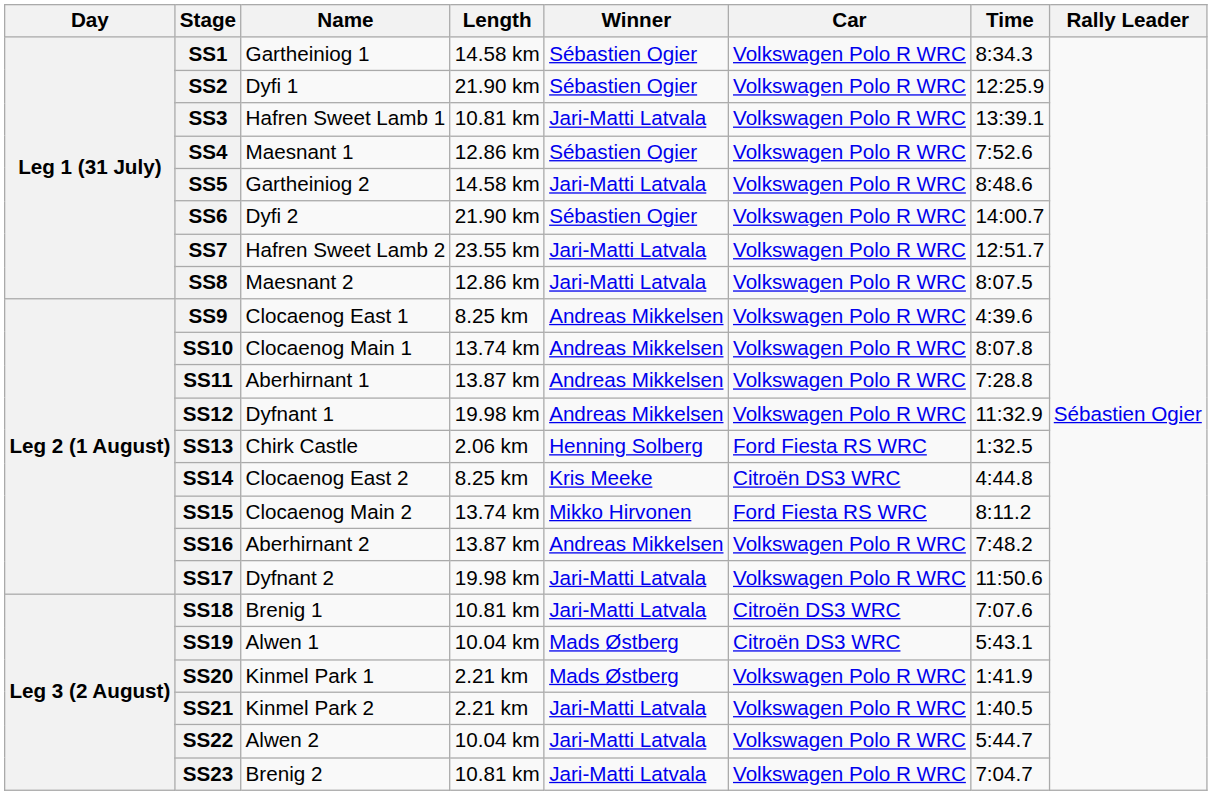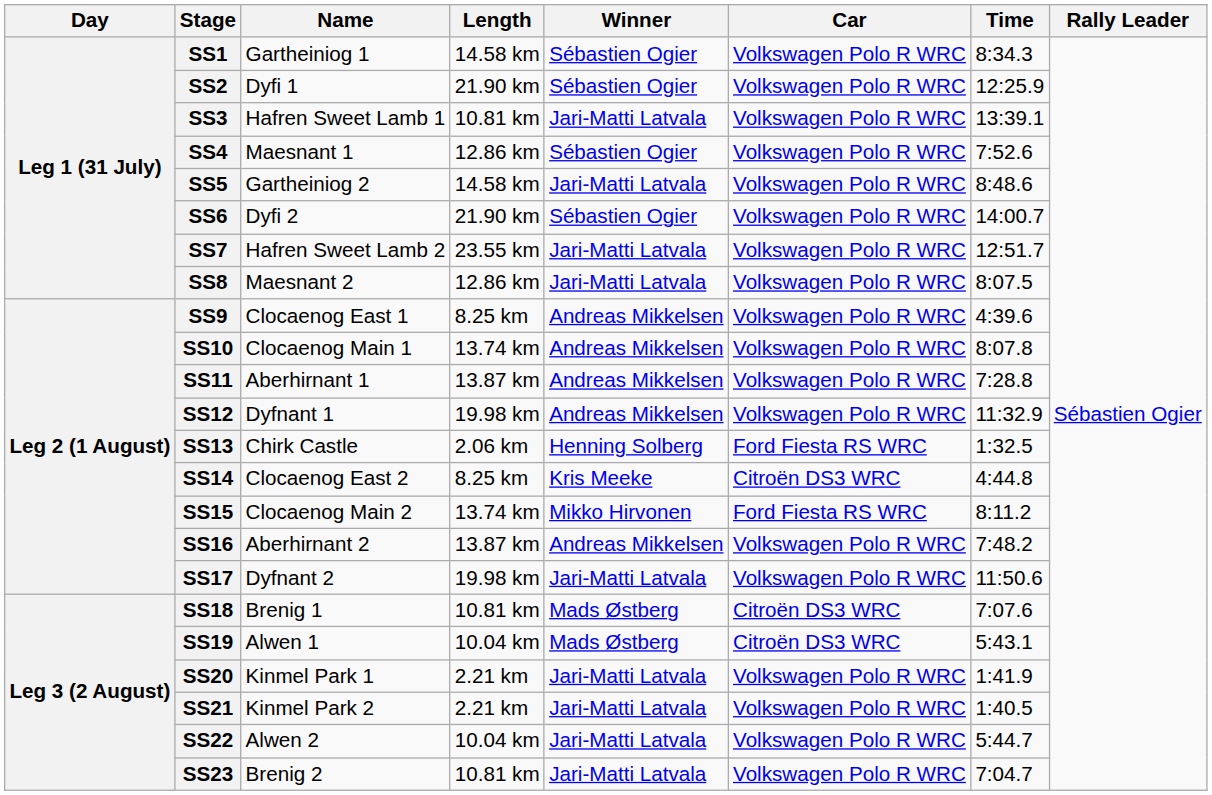 <table class="wikitable">
 <tr>
 <th>Day</th>
 <th>Stage</th>
 <th>Name</th>
 <th>Length</th>
 <th>Winner</th>
 <th>Car</th>
 <th>Time</th>
 <th>Rally Leader</th>
 </tr>
 <tr>
 <th rowspan="8">Leg 1 (31 July)</th>
 <th>SS1</th>
 <td>Gartheiniog 1</td>
 <td>14.58 km</td>
 <td> <a href='#'>Sébastien Ogier</a></td>
 <td><a href='#'>Volkswagen Polo R WRC</a></td>
 <td>8:34.3</td>
 <td rowspan="23"> <a href='#'>Sébastien Ogier</a></td>
 </tr>
 <tr>
 <th>SS2</th>
 <td>Dyfi 1</td>
 <td>21.90 km</td>
 <td> <a href='#'>Sébastien Ogier</a></td>
 <td><a href='#'>Volkswagen Polo R WRC</a></td>
 <td>12:25.9</td>
 </tr>
 <tr>
 <th>SS3</th>
 <td>Hafren Sweet Lamb 1</td>
 <td>10.81 km</td>
 <td> <a href='#'>Jari-Matti Latvala</a></td>
 <td><a href='#'>Volkswagen Polo R WRC</a></td>
 <td>13:39.1</td>
 </tr>
 <tr>
 <th>SS4</th>
 <td>Maesnant 1</td>
 <td>12.86 km</td>
 <td> <a href='#'>Sébastien Ogier</a></td>
 <td><a href='#'>Volkswagen Polo R WRC</a></td>
 <td>7:52.6</td>
 </tr>
 <tr>
 <th>SS5</th>
 <td>Gartheiniog 2</td>
 <td>14.58 km</td>
 <td> <a href='#'>Jari-Matti Latvala</a></td>
 <td><a href='#'>Volkswagen Polo R WRC</a></td>
 <td>8:48.6</td>
 </tr>
 <tr>
 <th>SS6</th>
 <td>Dyfi 2</td>
 <td>21.90 km</td>
 <td> <a href='#'>Sébastien Ogier</a></td>
 <td><a href='#'>Volkswagen Polo R WRC</a></td>
 <td>14:00.7</td>
 </tr>
 <tr>
 <th>SS7</th>
 <td>Hafren Sweet Lamb 2</td>
 <td>23.55 km</td>
 <td> <a href='#'>Jari-Matti Latvala</a></td>
 <td><a href='#'>Volkswagen Polo R WRC</a></td>
 <td>12:51.7</td>
 </tr>
 <tr>
 <th>SS8</th>
 <td>Maesnant 2</td>
 <td>12.86 km</td>
 <td> <a href='#'>Jari-Matti Latvala</a></td>
 <td><a href='#'>Volkswagen Polo R WRC</a></td>
 <td>8:07.5</td>
 </tr>
 <tr>
 <th rowspan="9">Leg 2 (1 August)</th>
 <th>SS9</th>
 <td>Clocaenog East 1</td>
 <td>8.25 km</td>
 <td> <a href='#'>Andreas Mikkelsen</a></td>
 <td><a href='#'>Volkswagen Polo R WRC</a></td>
 <td>4:39.6</td>
 </tr>
 <tr>
 <th>SS10</th>
 <td>Clocaenog Main 1</td>
 <td>13.74 km</td>
 <td> <a href='#'>Andreas Mikkelsen</a></td>
 <td><a href='#'>Volkswagen Polo R WRC</a></td>
 <td>8:07.8</td>
 </tr>
 <tr>
 <th>SS11</th>
 <td>Aberhirnant 1</td>
 <td>13.87 km</td>
 <td> <a href='#'>Andreas Mikkelsen</a></td>
 <td><a href='#'>Volkswagen Polo R WRC</a></td>
 <td>7:28.8</td>
 </tr>
 <tr>
 <th>SS12</th>
 <td>Dyfnant 1</td>
 <td>19.98 km</td>
 <td> <a href='#'>Andreas Mikkelsen</a></td>
 <td><a href='#'>Volkswagen Polo R WRC</a></td>
 <td>11:32.9</td>
 </tr>
 <tr>
 <th>SS13</th>
 <td>Chirk Castle</td>
 <td>2.06 km</td>
 <td> <a href='#'>Henning Solberg</a></td>
 <td><a href='#'>Ford Fiesta RS WRC</a></td>
 <td>1:32.5</td>
 </tr>
 <tr>
 <th>SS14</th>
 <td>Clocaenog East 2</td>
 <td>8.25 km</td>
 <td> <a href='#'>Kris Meeke</a></td>
 <td><a href='#'>Citroën DS3 WRC</a></td>
 <td>4:44.8</td>
 </tr>
 <tr>
 <th>SS15</th>
 <td>Clocaenog Main 2</td>
 <td>13.74 km</td>
 <td> <a href='#'>Mikko Hirvonen</a></td>
 <td><a href='#'>Ford Fiesta RS WRC</a></td>
 <td>8:11.2</td>
 </tr>
 <tr>
 <th>SS16</th>
 <td>Aberhirnant 2</td>
 <td>13.87 km</td>
 <td> <a href='#'>Andreas Mikkelsen</a></td>
 <td><a href='#'>Volkswagen Polo R WRC</a></td>
 <td>7:48.2</td>
 </tr>
 <tr>
 <th>SS17</th>
 <td>Dyfnant 2</td>
 <td>19.98 km</td>
 <td> <a href='#'>Jari-Matti Latvala</a></td>
 <td><a href='#'>Volkswagen Polo R WRC</a></td>
 <td>11:50.6</td>
 </tr>
 <tr>
 <th rowspan="6">Leg 3 (2 August)</th>
 <th>SS18</th>
 <td>Brenig 1</td>
 <td>10.81 km</td>
-<td> <a href='#'>Jari-Matti Latvala</a></td>
+<td> <a href='#'>Mads Østberg</a></td>
 <td><a href='#'>Citroën DS3 WRC</a></td>
 <td>7:07.6</td>
 </tr>
 <tr>
 <th>SS19</th>
 <td>Alwen 1</td>
 <td>10.04 km</td>
 <td> <a href='#'>Mads Østberg</a></td>
 <td><a href='#'>Citroën DS3 WRC</a></td>
 <td>5:43.1</td>
 </tr>
 <tr>
 <th>SS20</th>
 <td>Kinmel Park 1</td>
 <td>2.21 km</td>
-<td> <a href='#'>Mads Østberg</a></td>
+<td> <a href='#'>Jari-Matti Latvala</a></td>
 <td><a href='#'>Volkswagen Polo R WRC</a></td>
 <td>1:41.9</td>
 </tr>
 <tr>
 <th>SS21</th>
 <td>Kinmel Park 2</td>
 <td>2.21 km</td>
 <td> <a href='#'>Jari-Matti Latvala</a></td>
 <td><a href='#'>Volkswagen Polo R WRC</a></td>
 <td>1:40.5</td>
 </tr>
 <tr>
 <th>SS22</th>
 <td>Alwen 2</td>
 <td>10.04 km</td>
 <td> <a href='#'>Jari-Matti Latvala</a></td>
 <td><a href='#'>Volkswagen Polo R WRC</a></td>
 <td>5:44.7</td>
 </tr>
 <tr>
 <th>SS23</th>
 <td>Brenig 2</td>
 <td>10.81 km</td>
 <td> <a href='#'>Jari-Matti Latvala</a></td>
 <td><a href='#'>Volkswagen Polo R WRC</a></td>
 <td>7:04.7</td>
 </tr>
 </table>
